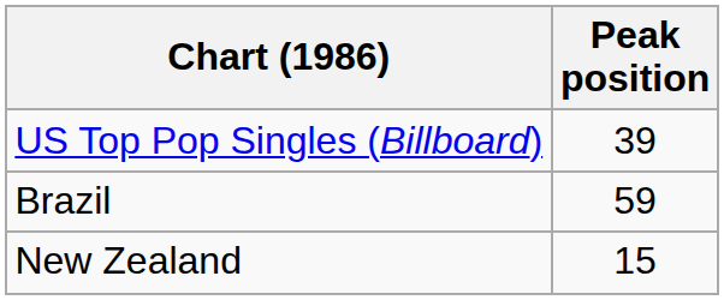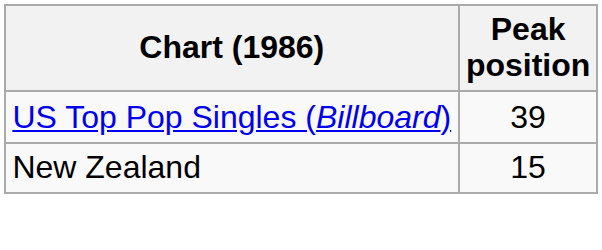 <table class="wikitable">
 <tr>
 <th>Chart (1986)</th>
 <th>Peak<br>position</th>
 </tr>
 <tr>
 <td><a href='#'>US Top Pop Singles (<em>Billboard</em>)</a></td>
 <td style="text-align:center;">39</td>
 </tr>
 <tr>
-<td align="left">Brazil</td>
-<td align="center">59</td>
-</tr>
-<tr>
 <td align="left">New Zealand</td>
 <td align="center">15</td>
 </tr>
 <tr>
 </tr>
 </table>
